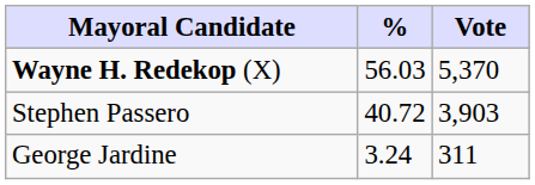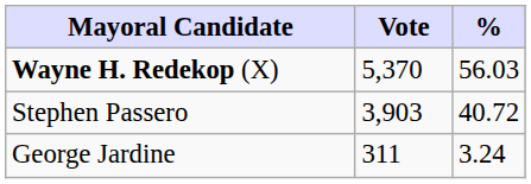 <table class="wikitable">
 <tr>
 <th style="background:#ddf; width:200px;">Mayoral Candidate</th>
+<th style="background:#ddf; width:50px;">Vote</th>
 <th style="background:#ddf; width:30px;">%</th>
-<th style="background:#ddf; width:50px;">Vote</th>
 </tr>
 <tr>
 <td><strong>Wayne H. Redekop</strong> (X)</td>
+<td>5,370</td>
 <td>56.03</td>
-<td>5,370</td>
 </tr>
 <tr>
 <td>Stephen Passero</td>
+<td>3,903</td>
 <td>40.72</td>
-<td>3,903</td>
 </tr>
 <tr>
 <td>George Jardine</td>
+<td>311</td>
 <td>3.24</td>
-<td>311</td>
 </tr>
 </table>
